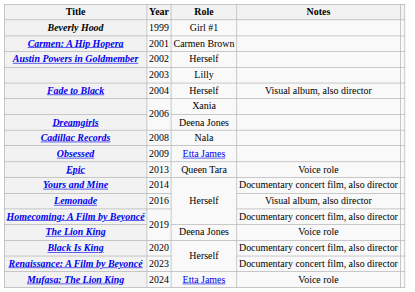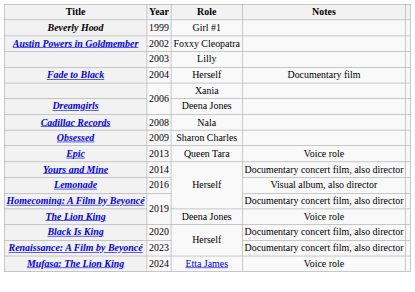 <table class="wikitable sortable plainrowheaders" style="text-align:center;">
 <tr>
 <th scope="col">Title</th>
 <th scope="col">Year</th>
 <th scope="col">Role</th>
 <th scope="col" class="unsortable">Notes</th>
 <th scope="col" class="unsortable"></th>
 </tr>
 <tr>
 <th scope="row"><em>Beverly Hood</em></th>
 <td>1999</td>
 <td>Girl #1</td>
 <td></td>
 <td style="text-align:center;"></td>
 </tr>
 <tr>
-<th scope="row"><em><a href='#'>Carmen: A Hip Hopera</a></em></th>
-<td>2001</td>
-<td>Carmen Brown</td>
-<td></td>
-<td style="text-align:center;"></td>
-</tr>
-<tr>
 <th scope="row"><em><a href='#'>Austin Powers in Goldmember</a></em></th>
 <td>2002</td>
-<td>Herself</td>
+<td>Foxxy Cleopatra</td>
 <td></td>
 <td style="text-align:center;"></td>
 </tr>
 <tr>
 <th scope="row"><em></em></th>
 <td>2003</td>
 <td>Lilly</td>
 <td></td>
 <td style="text-align:center;"></td>
 </tr>
 <tr>
 <th scope="row"><em><a href='#'>Fade to Black</a></em></th>
 <td>2004</td>
 <td>Herself</td>
-<td>Visual album, also director</td>
+<td>Documentary film</td>
 <td></td>
 </tr>
 <tr>
 <th scope="row"><em></em></th>
 <td rowspan="2">2006</td>
 <td>Xania</td>
 <td></td>
 <td style="text-align:center;"></td>
 </tr>
 <tr>
 <th scope="row"><em><a href='#'>Dreamgirls</a></em></th>
 <td>Deena Jones</td>
 <td></td>
 <td style="text-align:center;"></td>
 </tr>
 <tr>
 <th scope="row"><em><a href='#'>Cadillac Records</a></em></th>
 <td>2008</td>
 <td>Nala</td>
 <td></td>
 <td style="text-align:center;"></td>
 </tr>
 <tr>
 <th scope="row"><em><a href='#'>Obsessed</a></em></th>
 <td>2009</td>
-<td><a href='#'>Etta James</a></td>
+<td>Sharon Charles</td>
 <td></td>
 <td style="text-align:center;"></td>
 </tr>
 <tr>
 <th scope="row"><em><a href='#'>Epic</a></em></th>
 <td>2013</td>
 <td>Queen Tara</td>
 <td>Voice role</td>
 <td style="text-align:center;"></td>
 </tr>
 <tr>
 <th scope="row"><em><a href='#'>Yours and Mine</a></em></th>
 <td>2014</td>
 <td rowspan="3">Herself</td>
 <td>Documentary concert film, also director</td>
 <td></td>
 </tr>
 <tr>
 <th scope="row"><em><a href='#'>Lemonade</a></em></th>
 <td>2016</td>
 <td>Visual album, also director</td>
 <td></td>
 </tr>
 <tr>
 <th scope="row"><em><a href='#'>Homecoming: A Film by Beyoncé</a></em></th>
 <td rowspan="2">2019</td>
 <td>Documentary concert film, also director</td>
 <td></td>
 </tr>
 <tr>
 <th scope="row"><em><a href='#'>The Lion King</a></em></th>
 <td>Deena Jones</td>
 <td>Voice role</td>
 <td style="text-align:center;"></td>
 </tr>
 <tr>
 <th scope="row"><em><a href='#'>Black Is King</a></em></th>
 <td>2020</td>
 <td rowspan="2">Herself</td>
 <td>Documentary concert film, also director</td>
 <td></td>
 </tr>
 <tr>
 <th scope="row"><em><a href='#'>Renaissance: A Film by Beyoncé</a></em></th>
 <td>2023</td>
 <td>Documentary concert film, also director</td>
 <td style="text-align:center;"></td>
 </tr>
 <tr>
 <th scope="row"><em><a href='#'>Mufasa: The Lion King</a></em></th>
 <td>2024</td>
 <td><a href='#'>Etta James</a></td>
 <td>Voice role</td>
 <td></td>
 </tr>
 </table>
